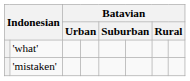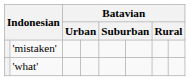 <table class="wikitable">
 <tr>
 <th colspan="2" rowspan="2">Indonesian</th>
 <th colspan="6">Batavian</th>
 </tr>
 <tr>
 <th colspan="2">Urban</th>
 <th colspan="2">Suburban</th>
 <th colspan="2">Rural</th>
 </tr>
 <tr>
 <th></th>
-<td>  'what'</td>
+<td>  'mistaken'</td>
 <td></td>
 <td> </td>
 <td></td>
 <td> </td>
 <td></td>
 <td> </td>
 </tr>
 <tr>
 <th></th>
-<td>  'mistaken'</td>
+<td>  'what'</td>
 <td></td>
 <td> </td>
 <td></td>
 <td> </td>
 <td></td>
 <td> </td>
 </tr>
 </table>
